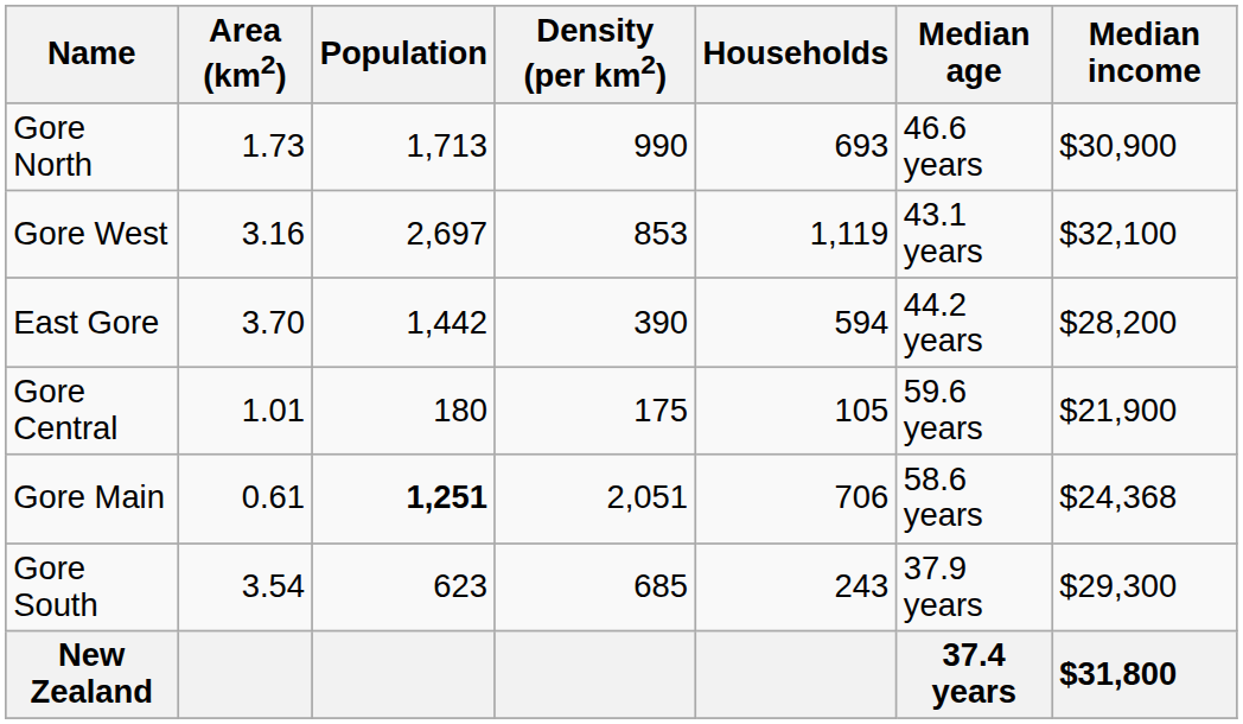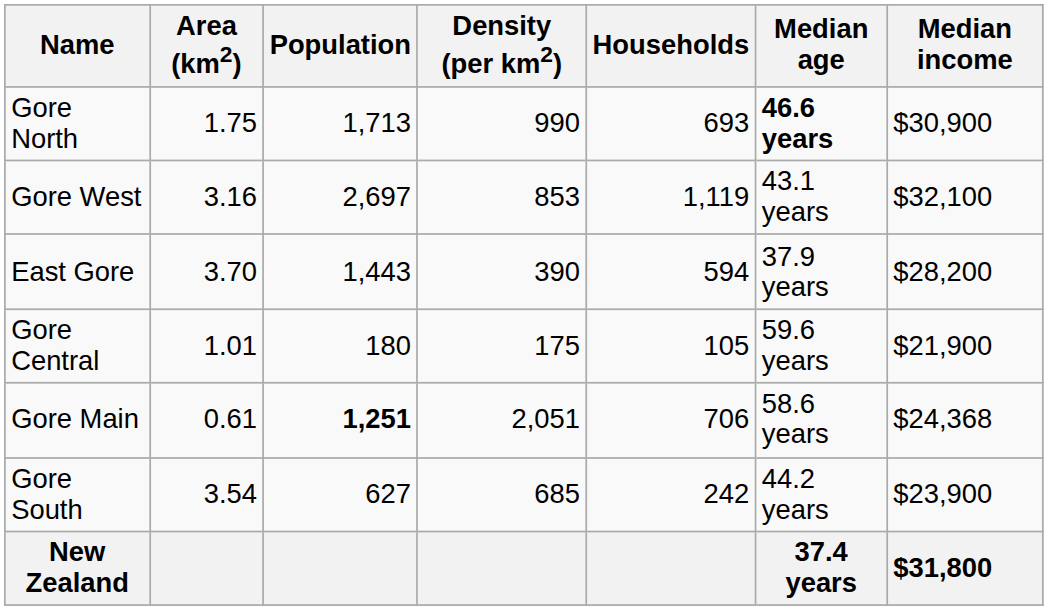 <table class="wikitable">
 <tr>
 <th>Name</th>
 <th>Area (km<sup>2</sup>)</th>
 <th>Population</th>
 <th>Density (per km<sup>2</sup>)</th>
 <th>Households</th>
 <th>Median age</th>
 <th>Median income</th>
 </tr>
 <tr>
 <td>Gore North</td>
-<td style="text-align:right;">1.73</td>
+<td style="text-align:right;">1.75</td>
 <td style="text-align:right;">1,713</td>
 <td style="text-align:right;">990</td>
 <td style="text-align:right;">693</td>
-<td>46.6 years</td>
+<td><strong>46.6 years</strong></td>
 <td>$30,900</td>
 </tr>
 <tr>
 <td>Gore West</td>
 <td style="text-align:right;">3.16</td>
 <td style="text-align:right;">2,697</td>
 <td style="text-align:right;">853</td>
 <td style="text-align:right;">1,119</td>
 <td>43.1 years</td>
 <td>$32,100</td>
 </tr>
 <tr>
 <td>East Gore</td>
 <td style="text-align:right;">3.70</td>
-<td style="text-align:right;">1,442</td>
+<td style="text-align:right;">1,443</td>
 <td style="text-align:right;">390</td>
 <td style="text-align:right;">594</td>
-<td>44.2 years</td>
+<td>37.9 years</td>
 <td>$28,200</td>
 </tr>
 <tr>
 <td>Gore Central</td>
 <td style="text-align:right;">1.01</td>
 <td style="text-align:right;">180</td>
 <td style="text-align:right;">175</td>
 <td style="text-align:right;">105</td>
 <td>59.6 years</td>
 <td>$21,900</td>
 </tr>
 <tr>
 <td>Gore Main</td>
 <td style="text-align:right;">0.61</td>
 <td style="text-align:right;"><strong>1,251</strong></td>
 <td style="text-align:right;">2,051</td>
 <td style="text-align:right;">706</td>
 <td>58.6 years</td>
 <td>$24,368</td>
 </tr>
 <tr>
 <td>Gore South</td>
 <td style="text-align:right;">3.54</td>
-<td style="text-align:right;">623</td>
+<td style="text-align:right;">627</td>
 <td style="text-align:right;">685</td>
-<td style="text-align:right;">243</td>
-<td>37.9 years</td>
-<td>$29,300</td>
+<td style="text-align:right;">242</td>
+<td>44.2 years</td>
+<td>$23,900</td>
 </tr>
 <tr>
 <th>New Zealand</th>
 <th></th>
 <th></th>
 <th></th>
 <th></th>
 <th>37.4 years</th>
 <th style="text-align:left;">$31,800</th>
 </tr>
 </table>
